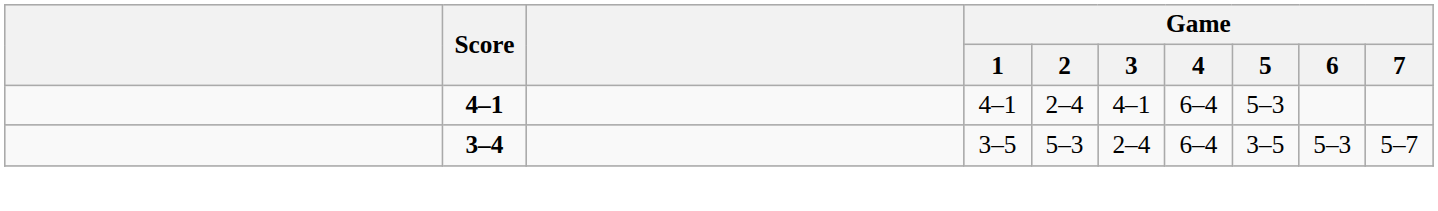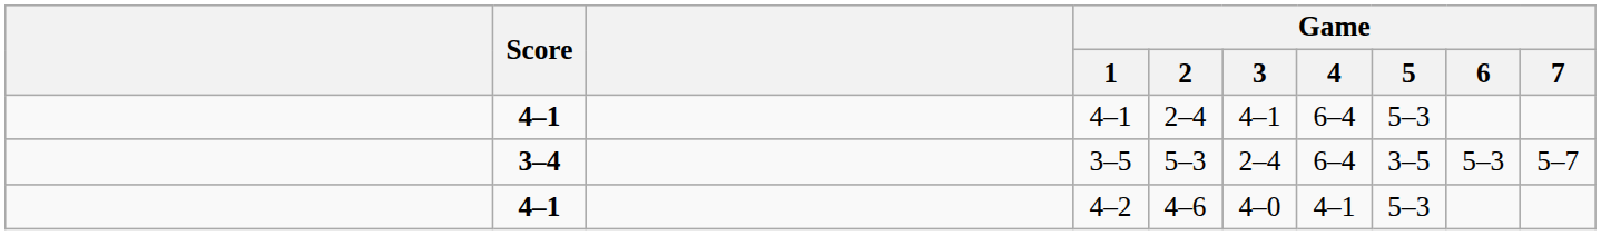 <table class="wikitable" style="text-align: center;">
 <tr>
 <th rowspan=2 align="right" width="270"></th>
 <th rowspan=2 width="45">Score</th>
 <th rowspan=2 align="left" width="270"></th>
 <th colspan=7>Game</th>
 </tr>
 <tr>
 <th width="35">1</th>
 <th width="35">2</th>
 <th width="35">3</th>
 <th width="35">4</th>
 <th width="35">5</th>
 <th width="35">6</th>
 <th width="35">7</th>
 </tr>
 <tr>
 <td align=left><strong></strong></td>
 <td align=center><strong>4–1</strong></td>
 <td align=left></td>
 <td>4–1</td>
 <td>2–4</td>
 <td>4–1</td>
 <td>6–4</td>
 <td>5–3</td>
 <td></td>
 <td></td>
 </tr>
 <tr>
 <td align=left></td>
 <td align=center><strong>3–4</strong></td>
 <td align=left><strong></strong></td>
 <td>3–5</td>
 <td>5–3</td>
 <td>2–4</td>
 <td>6–4</td>
 <td>3–5</td>
 <td>5–3</td>
 <td>5–7</td>
 </tr>
+<tr>
+<td align=left><strong></strong></td>
+<td align=center><strong>4–1</strong></td>
+<td align=left></td>
+<td>4–2</td>
+<td>4–6</td>
+<td>4–0</td>
+<td>4–1</td>
+<td>5–3</td>
+<td></td>
+<td></td>
+</tr>
 </table>
